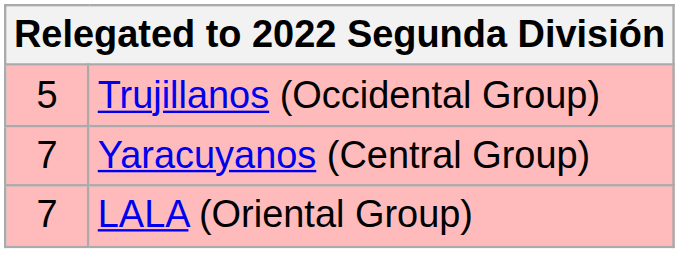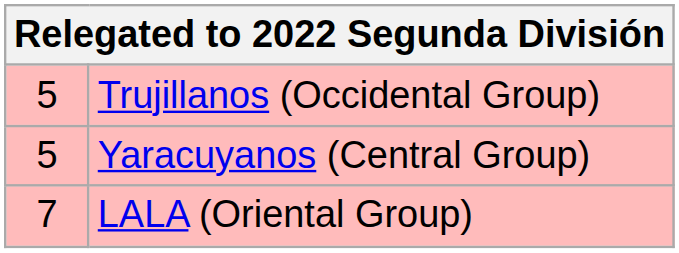 <table class="wikitable">
 <tr>
 <th colspan=3>Relegated to 2022 Segunda División</th>
 </tr>
 <tr bgcolor=#FFBBBB>
 <td width=28 align=center>5</td>
 <td><a href='#'>Trujillanos</a> (Occidental Group)</td>
 </tr>
 <tr bgcolor=#FFBBBB>
-<td width=28 align=center>7</td>
+<td width=28 align=center>5</td>
 <td><a href='#'>Yaracuyanos</a> (Central Group)</td>
 </tr>
 <tr bgcolor=#FFBBBB>
 <td width=28 align=center>7</td>
 <td><a href='#'>LALA</a> (Oriental Group)</td>
 </tr>
 </table>
